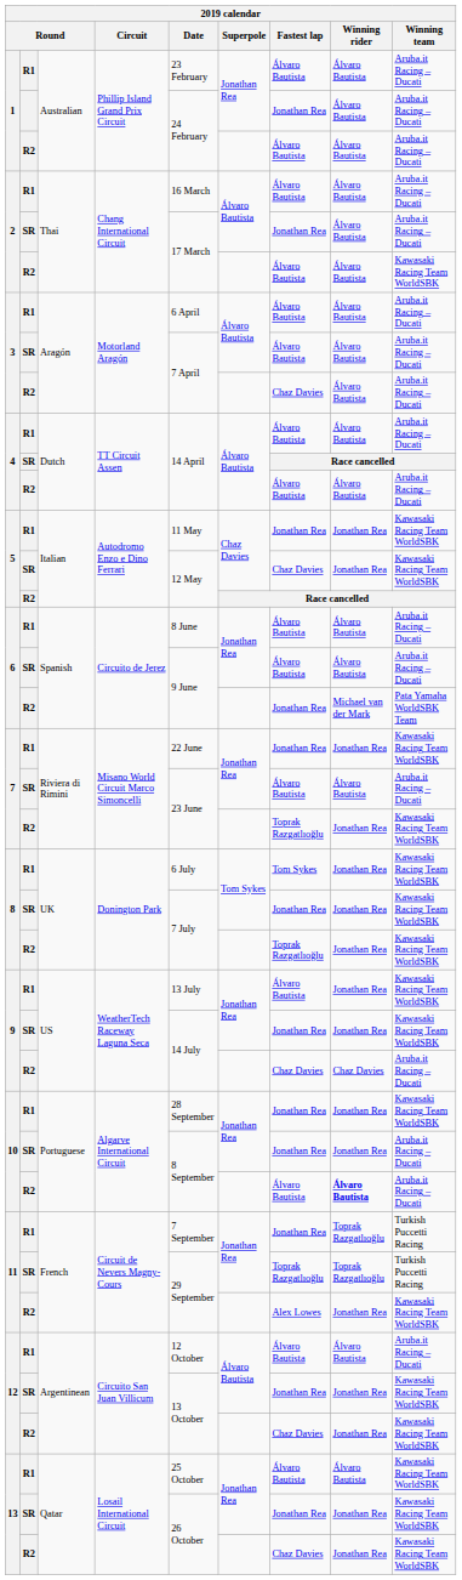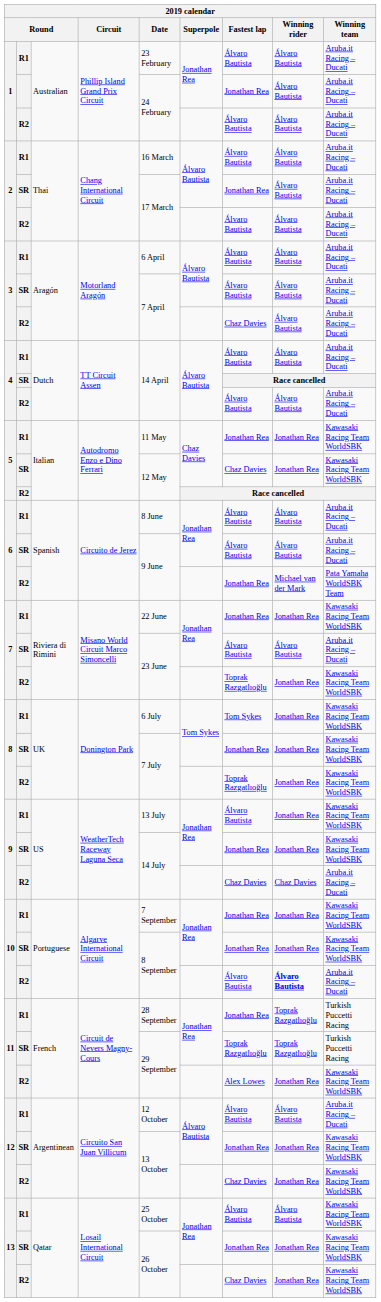 <table class="wikitable" style="font-size: 85%">
 <tr>
 <th colspan=10>2019 calendar</th>
 </tr>
 <tr>
 <th colspan=3>Round</th>
 <th>Circuit</th>
 <th>Date</th>
 <th>Superpole</th>
 <th>Fastest lap</th>
 <th>Winning rider</th>
 <th>Winning team</th>
 </tr>
 <tr>
 <th rowspan=3>1</th>
 <th>R1</th>
 <td rowspan=3> Australian</td>
 <td rowspan=3><a href='#'>Phillip Island Grand Prix Circuit</a></td>
 <td>23 February</td>
 <td rowspan=2> <a href='#'>Jonathan Rea</a></td>
 <td> <a href='#'>Álvaro Bautista</a></td>
 <td> <a href='#'>Álvaro Bautista</a></td>
 <td><a href='#'>Aruba.it Racing – Ducati</a></td>
 </tr>
 <tr>
 <th></th>
 <td rowspan=2>24 February</td>
 <td> <a href='#'>Jonathan Rea</a></td>
 <td> <a href='#'>Álvaro Bautista</a></td>
 <td><a href='#'>Aruba.it Racing – Ducati</a></td>
 </tr>
 <tr>
 <th>R2</th>
 <td></td>
 <td> <a href='#'>Álvaro Bautista</a></td>
 <td> <a href='#'>Álvaro Bautista</a></td>
 <td><a href='#'>Aruba.it Racing – Ducati</a></td>
 </tr>
 <tr>
 <th rowspan=3>2</th>
 <th>R1</th>
 <td rowspan=3> Thai</td>
 <td rowspan=3><a href='#'>Chang International Circuit</a></td>
 <td>16 March</td>
 <td rowspan=2> <a href='#'>Álvaro Bautista</a></td>
 <td> <a href='#'>Álvaro Bautista</a></td>
 <td> <a href='#'>Álvaro Bautista</a></td>
 <td><a href='#'>Aruba.it Racing – Ducati</a></td>
 </tr>
 <tr>
 <th>SR</th>
 <td rowspan=2>17 March</td>
 <td> <a href='#'>Jonathan Rea</a></td>
 <td> <a href='#'>Álvaro Bautista</a></td>
 <td><a href='#'>Aruba.it Racing – Ducati</a></td>
 </tr>
 <tr>
 <th>R2</th>
 <td></td>
 <td> <a href='#'>Álvaro Bautista</a></td>
 <td> <a href='#'>Álvaro Bautista</a></td>
-<td><a href='#'>Kawasaki Racing Team WorldSBK</a></td>
+<td><a href='#'>Aruba.it Racing – Ducati</a></td>
 </tr>
 <tr>
 <th rowspan=3>3</th>
 <th>R1</th>
 <td rowspan=3> Aragón</td>
 <td rowspan=3><a href='#'>Motorland Aragón</a></td>
 <td>6 April</td>
 <td rowspan=2> <a href='#'>Álvaro Bautista</a></td>
 <td> <a href='#'>Álvaro Bautista</a></td>
 <td> <a href='#'>Álvaro Bautista</a></td>
 <td><a href='#'>Aruba.it Racing – Ducati</a></td>
 </tr>
 <tr>
 <th>SR</th>
 <td rowspan=2>7 April</td>
 <td> <a href='#'>Álvaro Bautista</a></td>
 <td> <a href='#'>Álvaro Bautista</a></td>
 <td><a href='#'>Aruba.it Racing – Ducati</a></td>
 </tr>
 <tr>
 <th>R2</th>
 <td></td>
 <td> <a href='#'>Chaz Davies</a></td>
 <td> <a href='#'>Álvaro Bautista</a></td>
 <td><a href='#'>Aruba.it Racing – Ducati</a></td>
 </tr>
 <tr>
 <th rowspan=3>4</th>
 <th>R1</th>
 <td rowspan=3> Dutch</td>
 <td rowspan=3><a href='#'>TT Circuit Assen</a></td>
 <td rowspan=3>14 April</td>
 <td rowspan=3> <a href='#'>Álvaro Bautista</a></td>
 <td> <a href='#'>Álvaro Bautista</a></td>
 <td> <a href='#'>Álvaro Bautista</a></td>
 <td><a href='#'>Aruba.it Racing – Ducati</a></td>
 </tr>
 <tr>
 <th>SR</th>
 <th colspan=3>Race cancelled</th>
 </tr>
 <tr>
 <th>R2</th>
 <td> <a href='#'>Álvaro Bautista</a></td>
 <td> <a href='#'>Álvaro Bautista</a></td>
 <td><a href='#'>Aruba.it Racing – Ducati</a></td>
 </tr>
 <tr>
 <th rowspan=3>5</th>
 <th>R1</th>
 <td rowspan=3> Italian</td>
 <td rowspan=3><a href='#'>Autodromo Enzo e Dino Ferrari</a></td>
 <td>11 May</td>
 <td rowspan=2> <a href='#'>Chaz Davies</a></td>
 <td> <a href='#'>Jonathan Rea</a></td>
 <td> <a href='#'>Jonathan Rea</a></td>
 <td><a href='#'>Kawasaki Racing Team WorldSBK</a></td>
 </tr>
 <tr>
 <th>SR</th>
 <td rowspan=2>12 May</td>
 <td> <a href='#'>Chaz Davies</a></td>
 <td> <a href='#'>Jonathan Rea</a></td>
 <td><a href='#'>Kawasaki Racing Team WorldSBK</a></td>
 </tr>
 <tr>
 <th>R2</th>
 <th colspan=4>Race cancelled</th>
 </tr>
 <tr>
 <th rowspan=3>6</th>
 <th>R1</th>
 <td rowspan=3> Spanish</td>
 <td rowspan=3><a href='#'>Circuito de Jerez</a></td>
 <td>8 June</td>
 <td rowspan=2> <a href='#'>Jonathan Rea</a></td>
 <td> <a href='#'>Álvaro Bautista</a></td>
 <td> <a href='#'>Álvaro Bautista</a></td>
 <td><a href='#'>Aruba.it Racing – Ducati</a></td>
 </tr>
 <tr>
 <th>SR</th>
 <td rowspan=2>9 June</td>
 <td> <a href='#'>Álvaro Bautista</a></td>
 <td> <a href='#'>Álvaro Bautista</a></td>
 <td><a href='#'>Aruba.it Racing – Ducati</a></td>
 </tr>
 <tr>
 <th>R2</th>
 <td></td>
 <td> <a href='#'>Jonathan Rea</a></td>
 <td> <a href='#'>Michael van der Mark</a></td>
 <td><a href='#'>Pata Yamaha WorldSBK Team</a></td>
 </tr>
 <tr>
 <th rowspan=3>7</th>
 <th>R1</th>
 <td rowspan=3> Riviera di Rimini</td>
 <td rowspan=3><a href='#'>Misano World Circuit Marco Simoncelli</a></td>
 <td>22 June</td>
 <td rowspan=2> <a href='#'>Jonathan Rea</a></td>
 <td> <a href='#'>Jonathan Rea</a></td>
 <td> <a href='#'>Jonathan Rea</a></td>
 <td><a href='#'>Kawasaki Racing Team WorldSBK</a></td>
 </tr>
 <tr>
 <th>SR</th>
 <td rowspan=2>23 June</td>
 <td> <a href='#'>Álvaro Bautista</a></td>
 <td> <a href='#'>Álvaro Bautista</a></td>
 <td><a href='#'>Aruba.it Racing – Ducati</a></td>
 </tr>
 <tr>
 <th>R2</th>
 <td></td>
 <td> <a href='#'>Toprak Razgatlıoğlu</a></td>
 <td> <a href='#'>Jonathan Rea</a></td>
 <td><a href='#'>Kawasaki Racing Team WorldSBK</a></td>
 </tr>
 <tr>
 <th rowspan=3>8</th>
 <th>R1</th>
 <td rowspan=3> UK</td>
 <td rowspan=3><a href='#'>Donington Park</a></td>
 <td>6 July</td>
 <td rowspan=2> <a href='#'>Tom Sykes</a></td>
 <td> <a href='#'>Tom Sykes</a></td>
 <td> <a href='#'>Jonathan Rea</a></td>
 <td><a href='#'>Kawasaki Racing Team WorldSBK</a></td>
 </tr>
 <tr>
 <th>SR</th>
 <td rowspan=2>7 July</td>
 <td> <a href='#'>Jonathan Rea</a></td>
 <td> <a href='#'>Jonathan Rea</a></td>
 <td><a href='#'>Kawasaki Racing Team WorldSBK</a></td>
 </tr>
 <tr>
 <th>R2</th>
 <td></td>
 <td> <a href='#'>Toprak Razgatlıoğlu</a></td>
 <td> <a href='#'>Jonathan Rea</a></td>
 <td><a href='#'>Kawasaki Racing Team WorldSBK</a></td>
 </tr>
 <tr>
 <th rowspan=3>9</th>
 <th>R1</th>
 <td rowspan=3> US</td>
 <td rowspan=3><a href='#'>WeatherTech Raceway Laguna Seca</a></td>
 <td>13 July</td>
 <td rowspan=2> <a href='#'>Jonathan Rea</a></td>
 <td> <a href='#'>Álvaro Bautista</a></td>
 <td> <a href='#'>Jonathan Rea</a></td>
 <td><a href='#'>Kawasaki Racing Team WorldSBK</a></td>
 </tr>
 <tr>
 <th>SR</th>
 <td rowspan=2>14 July</td>
 <td> <a href='#'>Jonathan Rea</a></td>
 <td> <a href='#'>Jonathan Rea</a></td>
 <td><a href='#'>Kawasaki Racing Team WorldSBK</a></td>
 </tr>
 <tr>
 <th>R2</th>
 <td></td>
 <td> <a href='#'>Chaz Davies</a></td>
 <td> <a href='#'>Chaz Davies</a></td>
 <td><a href='#'>Aruba.it Racing – Ducati</a></td>
 </tr>
 <tr>
 <th rowspan=3>10</th>
 <th>R1</th>
 <td rowspan=3> Portuguese</td>
 <td rowspan=3><a href='#'>Algarve International Circuit</a></td>
-<td>28 September</td>
+<td>7 September</td>
 <td rowspan=2> <a href='#'>Jonathan Rea</a></td>
 <td> <a href='#'>Jonathan Rea</a></td>
 <td> <a href='#'>Jonathan Rea</a></td>
 <td><a href='#'>Kawasaki Racing Team WorldSBK</a></td>
 </tr>
 <tr>
 <th>SR</th>
 <td rowspan=2>8 September</td>
 <td> <a href='#'>Jonathan Rea</a></td>
 <td> <a href='#'>Jonathan Rea</a></td>
-<td><a href='#'>Aruba.it Racing – Ducati</a></td>
+<td><a href='#'>Kawasaki Racing Team WorldSBK</a></td>
 </tr>
 <tr>
 <th>R2</th>
 <td></td>
 <td> <a href='#'>Álvaro Bautista</a></td>
 <td><strong> <a href='#'>Álvaro Bautista</a></strong></td>
 <td><a href='#'>Aruba.it Racing – Ducati</a></td>
 </tr>
 <tr>
 <th rowspan=3>11</th>
 <th>R1</th>
 <td rowspan=3> French</td>
 <td rowspan=3><a href='#'>Circuit de Nevers Magny-Cours</a></td>
-<td>7 September</td>
+<td>28 September</td>
 <td rowspan=2> <a href='#'>Jonathan Rea</a></td>
 <td> <a href='#'>Jonathan Rea</a></td>
 <td> <a href='#'>Toprak Razgatlıoğlu</a></td>
 <td>Turkish Puccetti Racing</td>
 </tr>
 <tr>
 <th>SR</th>
 <td rowspan=2>29 September</td>
 <td> <a href='#'>Toprak Razgatlıoğlu</a></td>
 <td> <a href='#'>Toprak Razgatlıoğlu</a></td>
 <td>Turkish Puccetti Racing</td>
 </tr>
 <tr>
 <th>R2</th>
 <td></td>
 <td> <a href='#'>Alex Lowes</a></td>
 <td> <a href='#'>Jonathan Rea</a></td>
 <td><a href='#'>Kawasaki Racing Team WorldSBK</a></td>
 </tr>
 <tr>
 <th rowspan=3>12</th>
 <th>R1</th>
 <td rowspan=3> Argentinean</td>
 <td rowspan=3><a href='#'>Circuito San Juan Villicum</a></td>
 <td>12 October</td>
 <td rowspan=2> <a href='#'>Álvaro Bautista</a></td>
 <td> <a href='#'>Álvaro Bautista</a></td>
 <td> <a href='#'>Álvaro Bautista</a></td>
 <td><a href='#'>Aruba.it Racing – Ducati</a></td>
 </tr>
 <tr>
 <th>SR</th>
 <td rowspan=2>13 October</td>
 <td> <a href='#'>Jonathan Rea</a></td>
 <td> <a href='#'>Jonathan Rea</a></td>
 <td><a href='#'>Kawasaki Racing Team WorldSBK</a></td>
 </tr>
 <tr>
 <th>R2</th>
 <td></td>
 <td> <a href='#'>Chaz Davies</a></td>
 <td> <a href='#'>Jonathan Rea</a></td>
 <td><a href='#'>Kawasaki Racing Team WorldSBK</a></td>
 </tr>
 <tr>
 <th rowspan=3>13</th>
 <th>R1</th>
 <td rowspan=3> Qatar</td>
 <td rowspan=3><a href='#'>Losail International Circuit</a></td>
 <td>25 October</td>
 <td rowspan=2> <a href='#'>Jonathan Rea</a></td>
 <td> <a href='#'>Álvaro Bautista</a></td>
 <td> <a href='#'>Álvaro Bautista</a></td>
 <td><a href='#'>Kawasaki Racing Team WorldSBK</a></td>
 </tr>
 <tr>
 <th>SR</th>
 <td rowspan=2>26 October</td>
 <td> <a href='#'>Jonathan Rea</a></td>
 <td> <a href='#'>Jonathan Rea</a></td>
 <td><a href='#'>Kawasaki Racing Team WorldSBK</a></td>
 </tr>
 <tr>
 <th>R2</th>
 <td></td>
 <td> <a href='#'>Chaz Davies</a></td>
 <td> <a href='#'>Jonathan Rea</a></td>
 <td><a href='#'>Kawasaki Racing Team WorldSBK</a></td>
 </tr>
 </table>
